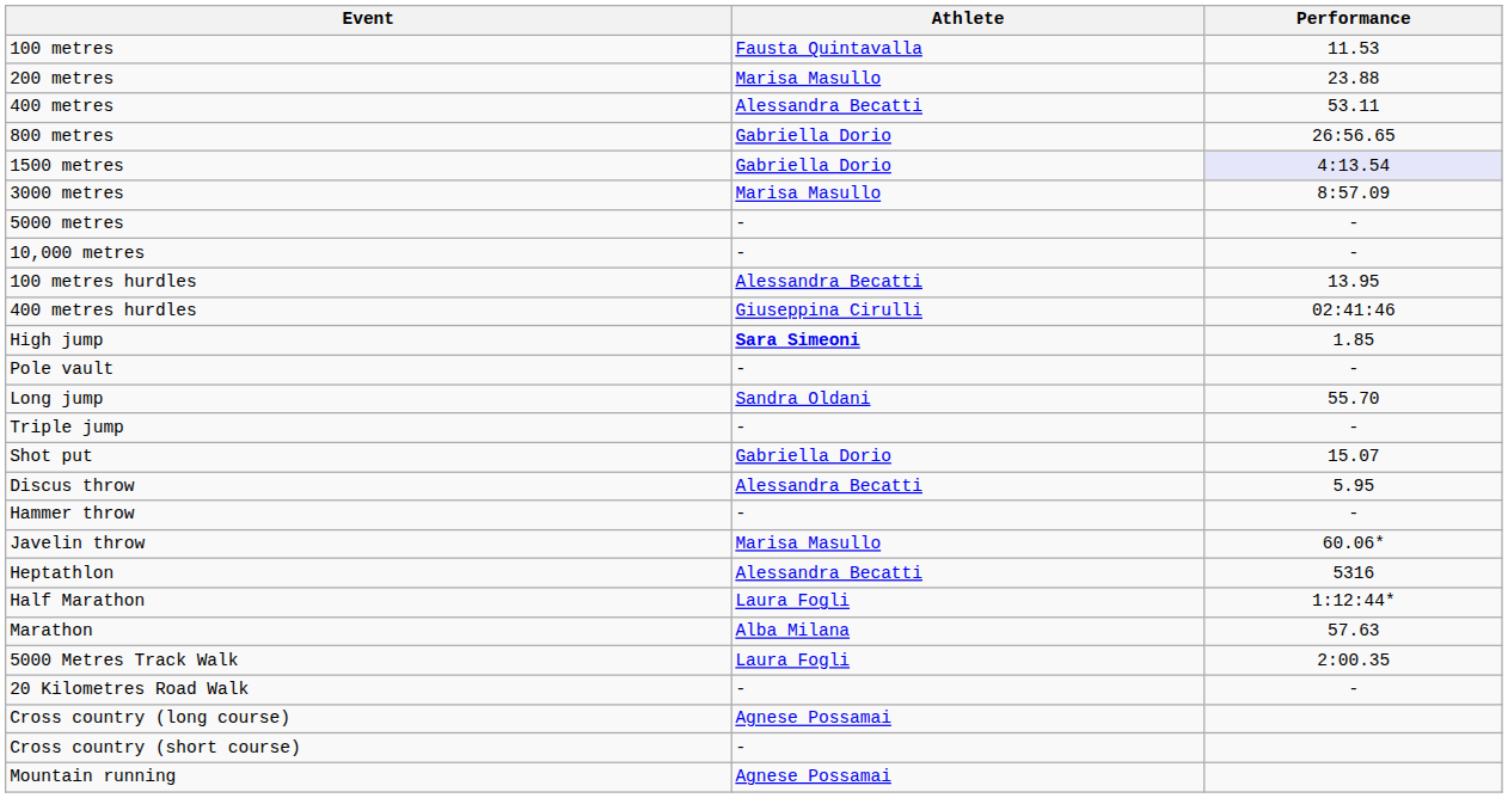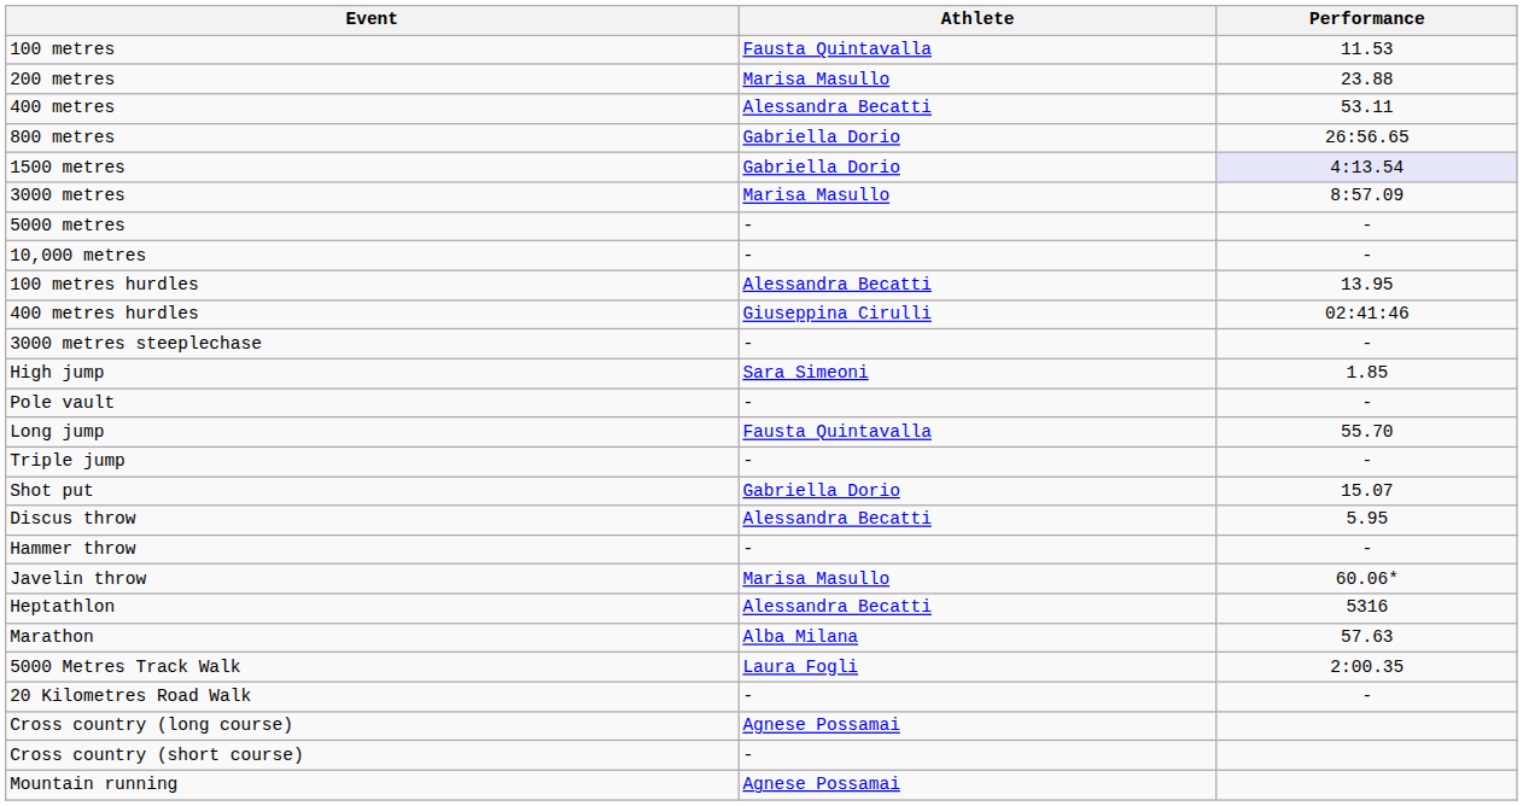 <table class="wikitable" width=80% style="font-size:90%; text-align:left;">
 <tr>
 <th>Event</th>
 <th>Athlete</th>
 <th>Performance</th>
 </tr>
 <tr>
 <td>100 metres</td>
 <td><a href='#'>Fausta Quintavalla</a></td>
 <td align=center>11.53</td>
 </tr>
 <tr>
 <td>200 metres</td>
 <td><a href='#'>Marisa Masullo</a></td>
 <td align=center>23.88</td>
 </tr>
 <tr>
 <td>400 metres</td>
 <td><a href='#'>Alessandra Becatti</a></td>
 <td align=center>53.11</td>
 </tr>
 <tr>
 <td>800 metres</td>
 <td><a href='#'>Gabriella Dorio</a></td>
 <td align=center>26:56.65</td>
 </tr>
 <tr>
 <td>1500 metres</td>
 <td><a href='#'>Gabriella Dorio</a></td>
 <td align=center style="background: lavender;">4:13.54</td>
 </tr>
 <tr>
 <td>3000 metres</td>
 <td><a href='#'>Marisa Masullo</a></td>
 <td align=center>8:57.09</td>
 </tr>
 <tr>
 <td>5000 metres</td>
 <td>-</td>
 <td align=center>-</td>
 </tr>
 <tr>
 <td>10,000 metres</td>
 <td>-</td>
 <td align=center>-</td>
 </tr>
 <tr>
 <td>100 metres hurdles</td>
 <td><a href='#'>Alessandra Becatti</a></td>
 <td align=center>13.95</td>
 </tr>
 <tr>
 <td>400 metres hurdles</td>
 <td><a href='#'>Giuseppina Cirulli</a></td>
 <td align=center>02:41:46</td>
 </tr>
 <tr>
+<td>3000 metres steeplechase</td>
+<td>-</td>
+<td align=center>-</td>
+</tr>
+<tr>
 <td>High jump</td>
-<td><strong><a href='#'>Sara Simeoni</a></strong></td>
+<td><a href='#'>Sara Simeoni</a></td>
 <td align=center>1.85</td>
 </tr>
 <tr>
 <td>Pole vault</td>
 <td>-</td>
 <td align=center>-</td>
 </tr>
 <tr>
 <td>Long jump</td>
-<td><a href='#'>Sandra Oldani</a></td>
+<td><a href='#'>Fausta Quintavalla</a></td>
 <td align=center>55.70</td>
 </tr>
 <tr>
 <td>Triple jump</td>
 <td>-</td>
 <td align=center>-</td>
 </tr>
 <tr>
 <td>Shot put</td>
 <td><a href='#'>Gabriella Dorio</a></td>
 <td align=center>15.07</td>
 </tr>
 <tr>
 <td>Discus throw</td>
 <td><a href='#'>Alessandra Becatti</a></td>
 <td align=center>5.95</td>
 </tr>
 <tr>
 <td>Hammer throw</td>
 <td>-</td>
 <td align=center>-</td>
 </tr>
 <tr>
 <td>Javelin throw</td>
 <td><a href='#'>Marisa Masullo</a></td>
 <td align=center>60.06*</td>
 </tr>
 <tr>
 <td>Heptathlon</td>
 <td><a href='#'>Alessandra Becatti</a></td>
 <td align=center>5316</td>
 </tr>
 <tr>
-<td>Half Marathon</td>
-<td><a href='#'>Laura Fogli</a></td>
-<td align=center>1:12:44*</td>
-</tr>
-<tr>
 <td>Marathon</td>
 <td><a href='#'>Alba Milana</a></td>
 <td align=center>57.63</td>
 </tr>
 <tr>
 <td>5000 Metres Track Walk</td>
 <td><a href='#'>Laura Fogli</a></td>
 <td align=center>2:00.35</td>
 </tr>
 <tr>
 <td>20 Kilometres Road Walk</td>
 <td>-</td>
 <td align=center>-</td>
 </tr>
 <tr>
 <td>Cross country (long course)</td>
 <td><a href='#'>Agnese Possamai</a></td>
 <td align=center></td>
 </tr>
 <tr>
 <td>Cross country (short course)</td>
 <td>-</td>
 <td align=center></td>
 </tr>
 <tr>
 <td>Mountain running</td>
 <td><a href='#'>Agnese Possamai</a></td>
 <td align=center></td>
 </tr>
 </table>
